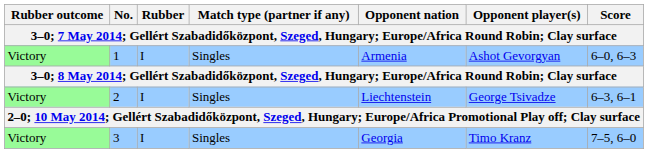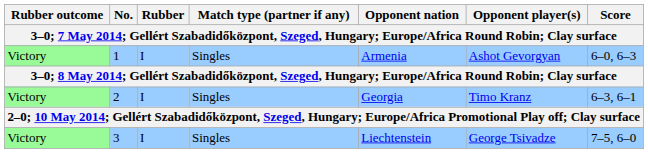 <table class=wikitable>
 <tr>
 <th>Rubber outcome</th>
 <th>No.</th>
 <th>Rubber</th>
 <th>Match type (partner if any)</th>
 <th>Opponent nation</th>
 <th>Opponent player(s)</th>
 <th>Score</th>
 </tr>
 <tr>
 <th colspan=7>3–0; <a href='#'>7 May 2014</a>; Gellért Szabadidőközpont, <a href='#'>Szeged</a>, Hungary; Europe/Africa Round Robin; Clay surface</th>
 </tr>
 <tr bgcolor=#99CCFF>
 <td bgcolor=98FB98>Victory</td>
 <td>1</td>
 <td>I</td>
 <td>Singles</td>
 <td> <a href='#'>Armenia</a></td>
 <td><a href='#'>Ashot Gevorgyan</a></td>
 <td>6–0, 6–3</td>
 </tr>
 <tr>
 <th colspan=7>3–0; <a href='#'>8 May 2014</a>; Gellért Szabadidőközpont, <a href='#'>Szeged</a>, Hungary; Europe/Africa Round Robin; Clay surface</th>
 </tr>
 <tr bgcolor=#99CCFF>
 <td bgcolor=98FB98>Victory</td>
 <td>2</td>
 <td>I</td>
 <td>Singles</td>
-<td> <a href='#'>Liechtenstein</a></td>
-<td><a href='#'>George Tsivadze</a></td>
+<td> <a href='#'>Georgia</a></td>
+<td><a href='#'>Timo Kranz</a></td>
 <td>6–3, 6–1</td>
 </tr>
 <tr>
 <th colspan=7>2–0; <a href='#'>10 May 2014</a>; Gellért Szabadidőközpont, <a href='#'>Szeged</a>, Hungary; Europe/Africa Promotional Play off; Clay surface</th>
 </tr>
 <tr bgcolor=#99CCFF>
 <td bgcolor=98FB98>Victory</td>
 <td>3</td>
 <td>I</td>
 <td>Singles</td>
-<td> <a href='#'>Georgia</a></td>
-<td><a href='#'>Timo Kranz</a></td>
+<td> <a href='#'>Liechtenstein</a></td>
+<td><a href='#'>George Tsivadze</a></td>
 <td>7–5, 6–0</td>
 </tr>
 </table>
